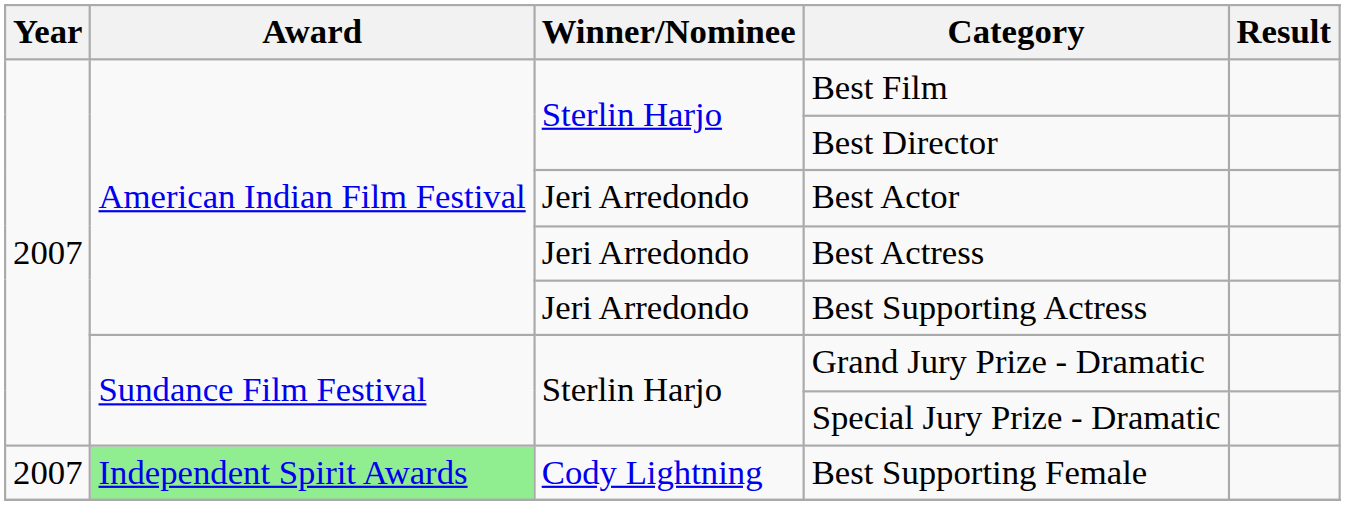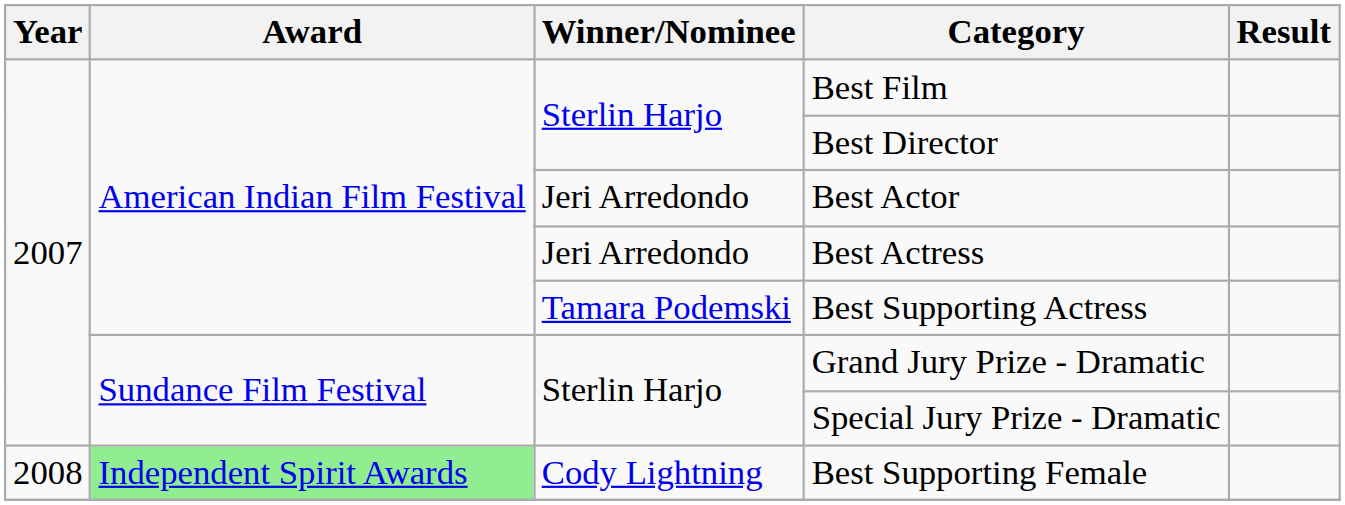 <table class="wikitable">
 <tr>
 <th>Year</th>
 <th>Award</th>
 <th>Winner/Nominee</th>
 <th>Category</th>
 <th>Result</th>
 </tr>
 <tr>
 <td rowspan="7">2007</td>
 <td rowspan="5"><a href='#'>American Indian Film Festival</a></td>
 <td rowspan="2"><a href='#'>Sterlin Harjo</a></td>
 <td>Best Film</td>
 <td></td>
 </tr>
 <tr>
 <td>Best Director</td>
 <td></td>
 </tr>
 <tr>
 <td>Jeri Arredondo</td>
 <td>Best Actor</td>
 <td></td>
 </tr>
 <tr>
 <td>Jeri Arredondo</td>
 <td>Best Actress</td>
 <td></td>
 </tr>
 <tr>
-<td>Jeri Arredondo</td>
+<td><a href='#'>Tamara Podemski</a></td>
 <td>Best Supporting Actress</td>
 <td></td>
 </tr>
 <tr>
 <td rowspan="2"><a href='#'>Sundance Film Festival</a></td>
 <td rowspan="2">Sterlin Harjo</td>
 <td>Grand Jury Prize - Dramatic</td>
 <td></td>
 </tr>
 <tr>
 <td>Special Jury Prize - Dramatic</td>
 <td></td>
 </tr>
 <tr>
-<td rowspan="1">2007</td>
+<td rowspan="1">2008</td>
 <td style="background: lightgreen;"><a href='#'>Independent Spirit Awards</a></td>
 <td><a href='#'>Cody Lightning</a></td>
 <td>Best Supporting Female</td>
 <td></td>
 </tr>
 <tr>
 </tr>
 </table>
